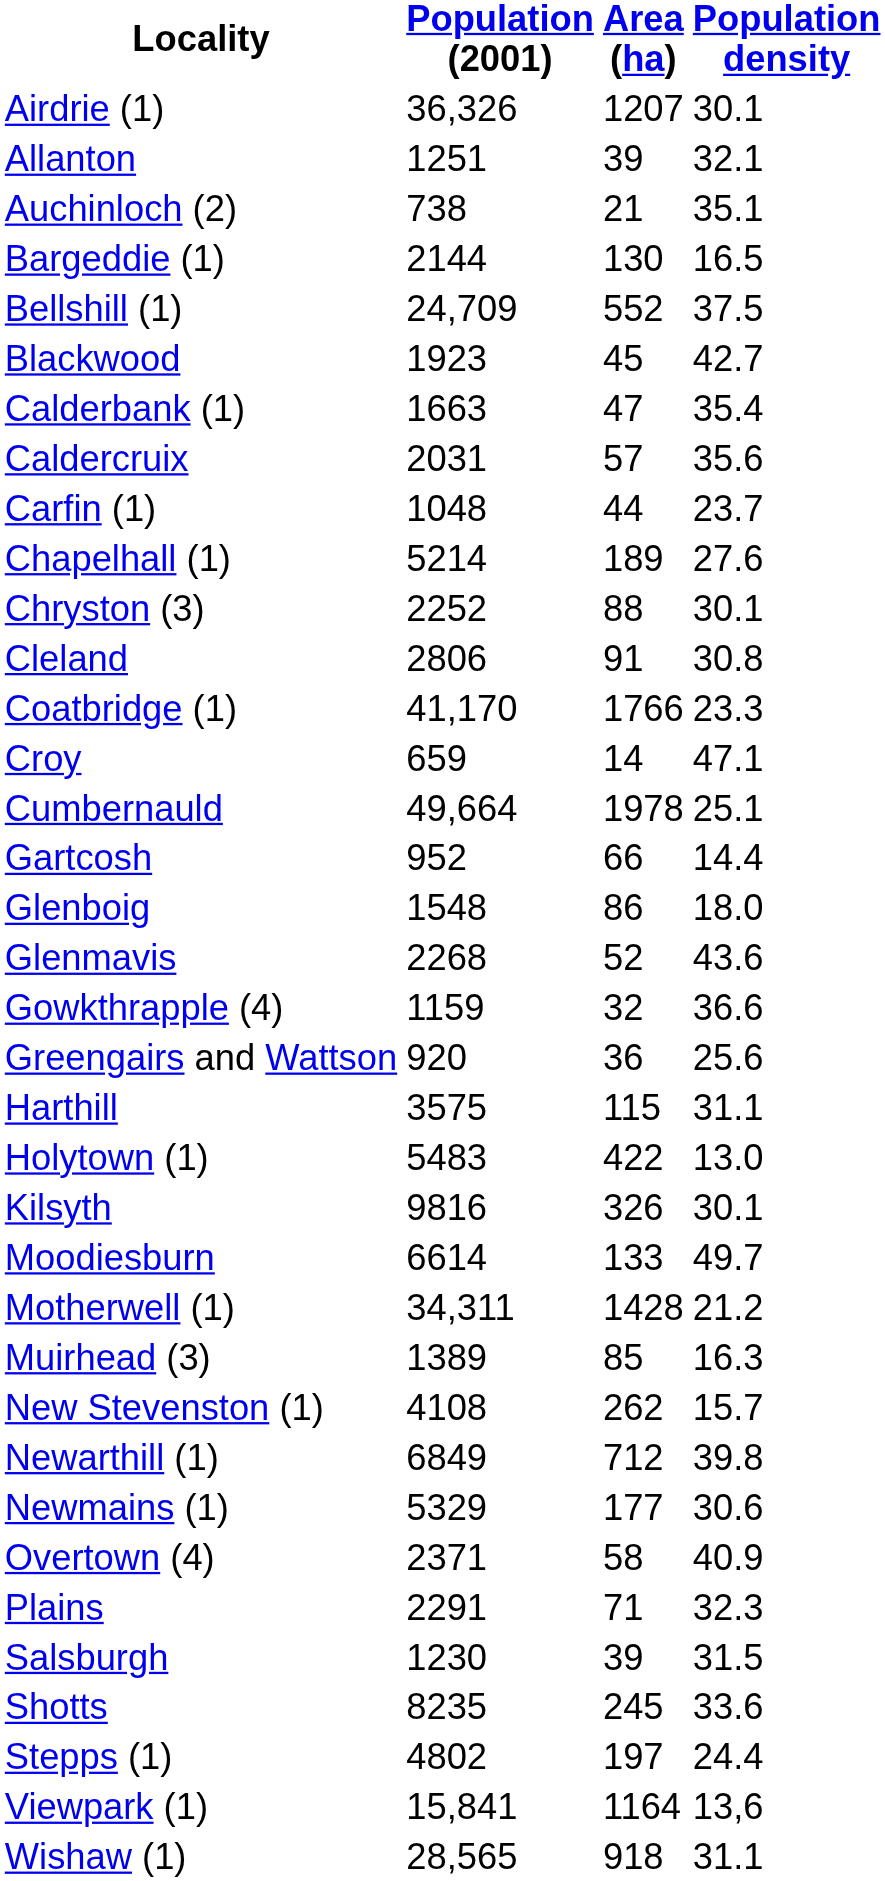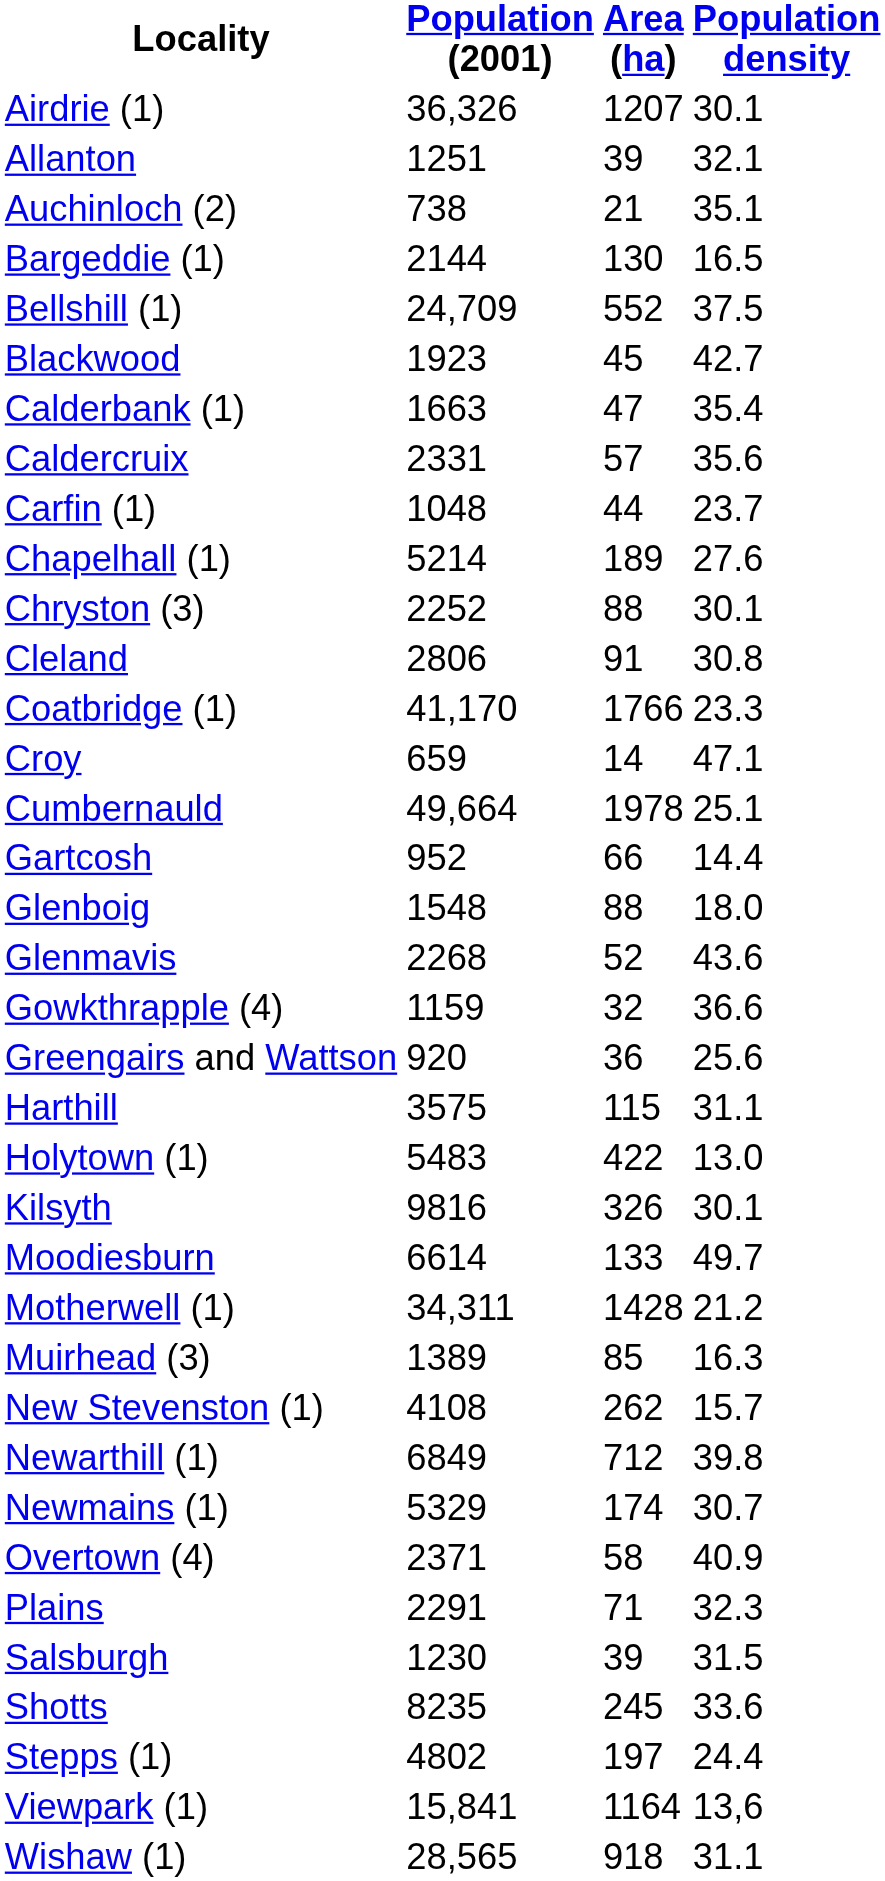 <table>
 <tr>
 <th>Locality</th>
 <th><a href='#'>Population</a><br>(2001)</th>
 <th><a href='#'>Area</a><br>(<a href='#'>ha</a>)</th>
 <th><a href='#'>Population<br>density</a></th>
 </tr>
 <tr>
 <td><a href='#'>Airdrie</a> (1)</td>
 <td>36,326</td>
 <td>1207</td>
 <td>30.1</td>
 </tr>
 <tr>
 <td><a href='#'>Allanton</a></td>
 <td>1251</td>
 <td>39</td>
 <td>32.1</td>
 </tr>
 <tr>
 <td><a href='#'>Auchinloch</a> (2)</td>
 <td>738</td>
 <td>21</td>
 <td>35.1</td>
 </tr>
 <tr>
 <td><a href='#'>Bargeddie</a> (1)</td>
 <td>2144</td>
 <td>130</td>
 <td>16.5</td>
 </tr>
 <tr>
 <td><a href='#'>Bellshill</a> (1)</td>
 <td>24,709</td>
 <td>552</td>
 <td>37.5</td>
 </tr>
 <tr>
 <td><a href='#'>Blackwood</a></td>
 <td>1923</td>
 <td>45</td>
 <td>42.7</td>
 </tr>
 <tr>
 <td><a href='#'>Calderbank</a> (1)</td>
 <td>1663</td>
 <td>47</td>
 <td>35.4</td>
 </tr>
 <tr>
 <td><a href='#'>Caldercruix</a></td>
-<td>2031</td>
+<td>2331</td>
 <td>57</td>
 <td>35.6</td>
 </tr>
 <tr>
 <td><a href='#'>Carfin</a> (1)</td>
 <td>1048</td>
 <td>44</td>
 <td>23.7</td>
 </tr>
 <tr>
 <td><a href='#'>Chapelhall</a> (1)</td>
 <td>5214</td>
 <td>189</td>
 <td>27.6</td>
 </tr>
 <tr>
 <td><a href='#'>Chryston</a> (3)</td>
 <td>2252</td>
 <td>88</td>
 <td>30.1</td>
 </tr>
 <tr>
 <td><a href='#'>Cleland</a></td>
 <td>2806</td>
 <td>91</td>
 <td>30.8</td>
 </tr>
 <tr>
 <td><a href='#'>Coatbridge</a> (1)</td>
 <td>41,170</td>
 <td>1766</td>
 <td>23.3</td>
 </tr>
 <tr>
 <td><a href='#'>Croy</a></td>
 <td>659</td>
 <td>14</td>
 <td>47.1</td>
 </tr>
 <tr>
 <td><a href='#'>Cumbernauld</a></td>
 <td>49,664</td>
 <td>1978</td>
 <td>25.1</td>
 </tr>
 <tr>
 <td><a href='#'>Gartcosh</a></td>
 <td>952</td>
 <td>66</td>
 <td>14.4</td>
 </tr>
 <tr>
 <td><a href='#'>Glenboig</a></td>
 <td>1548</td>
-<td>86</td>
+<td>88</td>
 <td>18.0</td>
 </tr>
 <tr>
 <td><a href='#'>Glenmavis</a></td>
 <td>2268</td>
 <td>52</td>
 <td>43.6</td>
 </tr>
 <tr>
 <td><a href='#'>Gowkthrapple</a> (4)</td>
 <td>1159</td>
 <td>32</td>
 <td>36.6</td>
 </tr>
 <tr>
 <td><a href='#'>Greengairs</a> and <a href='#'>Wattson</a></td>
 <td>920</td>
 <td>36</td>
 <td>25.6</td>
 </tr>
 <tr>
 <td><a href='#'>Harthill</a></td>
 <td>3575</td>
 <td>115</td>
 <td>31.1</td>
 </tr>
 <tr>
 <td><a href='#'>Holytown</a> (1)</td>
 <td>5483</td>
 <td>422</td>
 <td>13.0</td>
 </tr>
 <tr>
 <td><a href='#'>Kilsyth</a></td>
 <td>9816</td>
 <td>326</td>
 <td>30.1</td>
 </tr>
 <tr>
 <td><a href='#'>Moodiesburn</a></td>
 <td>6614</td>
 <td>133</td>
 <td>49.7</td>
 </tr>
 <tr>
 <td><a href='#'>Motherwell</a> (1)</td>
 <td>34,311</td>
 <td>1428</td>
 <td>21.2</td>
 </tr>
 <tr>
 <td><a href='#'>Muirhead</a> (3)</td>
 <td>1389</td>
 <td>85</td>
 <td>16.3</td>
 </tr>
 <tr>
 <td><a href='#'>New Stevenston</a> (1)</td>
 <td>4108</td>
 <td>262</td>
 <td>15.7</td>
 </tr>
 <tr>
 <td><a href='#'>Newarthill</a> (1)</td>
 <td>6849</td>
 <td>712</td>
 <td>39.8</td>
 </tr>
 <tr>
 <td><a href='#'>Newmains</a> (1)</td>
 <td>5329</td>
-<td>177</td>
-<td>30.6</td>
+<td>174</td>
+<td>30.7</td>
 </tr>
 <tr>
 <td><a href='#'>Overtown</a> (4)</td>
 <td>2371</td>
 <td>58</td>
 <td>40.9</td>
 </tr>
 <tr>
 <td><a href='#'>Plains</a></td>
 <td>2291</td>
 <td>71</td>
 <td>32.3</td>
 </tr>
 <tr>
 <td><a href='#'>Salsburgh</a></td>
 <td>1230</td>
 <td>39</td>
 <td>31.5</td>
 </tr>
 <tr>
 <td><a href='#'>Shotts</a></td>
 <td>8235</td>
 <td>245</td>
 <td>33.6</td>
 </tr>
 <tr>
 <td><a href='#'>Stepps</a> (1)</td>
 <td>4802</td>
 <td>197</td>
 <td>24.4</td>
 </tr>
 <tr>
 <td><a href='#'>Viewpark</a> (1)</td>
 <td>15,841</td>
 <td>1164</td>
 <td>13,6</td>
 </tr>
 <tr>
 <td><a href='#'>Wishaw</a> (1)</td>
 <td>28,565</td>
 <td>918</td>
 <td>31.1</td>
 </tr>
 <tr>
 </tr>
 </table>
